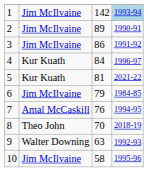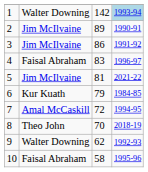 <table class="wikitable">
 <tr>
 </tr>
 <tr>
 <td>1</td>
-<td><a href='#'>Jim McIlvaine</a></td>
+<td>Walter Downing</td>
 <td>142</td>
 <td style="background: lightblue; font-size:80%;"><a href='#'>1993-94</a></td>
 </tr>
 <tr>
 <td>2</td>
 <td><a href='#'>Jim McIlvaine</a></td>
 <td>89</td>
 <td style="font-size:80%;"><a href='#'>1990-91</a></td>
 </tr>
 <tr>
 <td>3</td>
 <td><a href='#'>Jim McIlvaine</a></td>
 <td>86</td>
 <td style="font-size:80%;"><a href='#'>1991-92</a></td>
 </tr>
 <tr>
 <td>4</td>
-<td>Kur Kuath</td>
-<td>84</td>
+<td>Faisal Abraham</td>
+<td>83</td>
 <td style="font-size:80%;"><a href='#'>1996-97</a></td>
 </tr>
 <tr>
 <td>5</td>
-<td>Kur Kuath</td>
+<td><a href='#'>Jim McIlvaine</a></td>
 <td>81</td>
 <td style="font-size:80%;"><a href='#'>2021-22</a></td>
 </tr>
 <tr>
 <td>6</td>
-<td><a href='#'>Jim McIlvaine</a></td>
+<td>Kur Kuath</td>
 <td>79</td>
 <td style="font-size:80%;"><a href='#'>1984-85</a></td>
 </tr>
 <tr>
 <td>7</td>
 <td><a href='#'>Amal McCaskill</a></td>
-<td>76</td>
+<td>72</td>
 <td style="font-size:80%;"><a href='#'>1994-95</a></td>
 </tr>
 <tr>
 <td>8</td>
 <td>Theo John</td>
 <td>70</td>
 <td style="font-size:80%;"><a href='#'>2018-19</a></td>
 </tr>
 <tr>
 <td>9</td>
 <td>Walter Downing</td>
-<td>63</td>
+<td>62</td>
 <td style="font-size:80%;"><a href='#'>1992-93</a></td>
 </tr>
 <tr>
 <td>10</td>
-<td><a href='#'>Jim McIlvaine</a></td>
+<td>Faisal Abraham</td>
 <td>58</td>
 <td style="font-size:80%;"><a href='#'>1995-96</a></td>
 </tr>
 </table>
